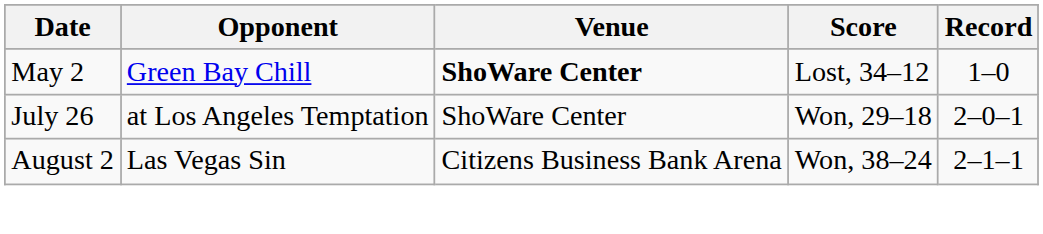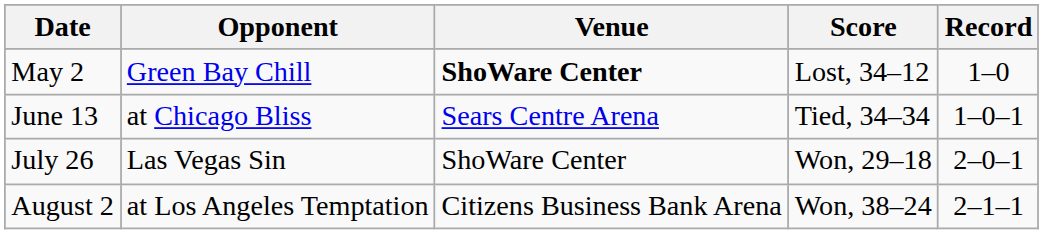 <table class="wikitable">
 <tr>
 <th>Date</th>
 <th>Opponent</th>
 <th>Venue</th>
 <th>Score</th>
 <th>Record</th>
 </tr>
 <tr>
 <td>May 2</td>
 <td><a href='#'>Green Bay Chill</a></td>
 <td><strong>ShoWare Center</strong></td>
 <td>Lost, 34–12</td>
 <td align=center>1–0</td>
 </tr>
 <tr>
+<td>June 13</td>
+<td>at <a href='#'>Chicago Bliss</a></td>
+<td><a href='#'>Sears Centre Arena</a></td>
+<td>Tied, 34–34</td>
+<td align=center>1–0–1</td>
+</tr>
+<tr>
 <td>July 26</td>
-<td>at Los Angeles Temptation</td>
+<td>Las Vegas Sin</td>
 <td>ShoWare Center</td>
 <td>Won, 29–18</td>
 <td align=center>2–0–1</td>
 </tr>
 <tr>
 <td>August 2</td>
-<td>Las Vegas Sin</td>
+<td>at Los Angeles Temptation</td>
 <td>Citizens Business Bank Arena</td>
 <td>Won, 38–24</td>
 <td align=center>2–1–1</td>
 </tr>
 </table>
